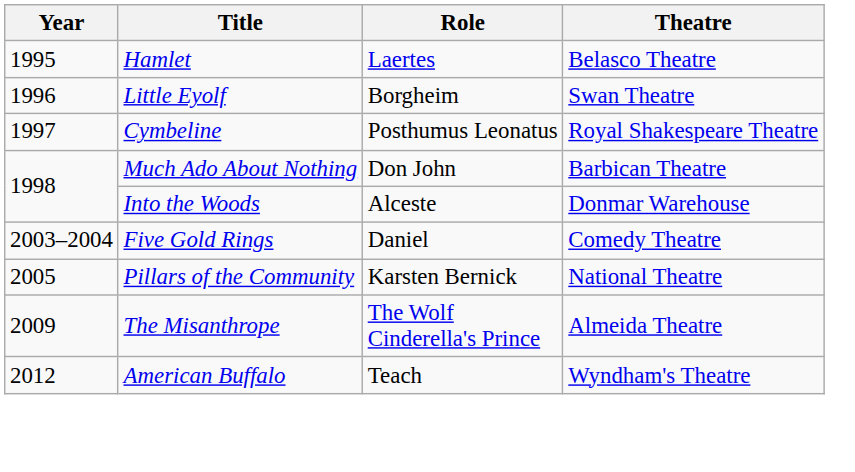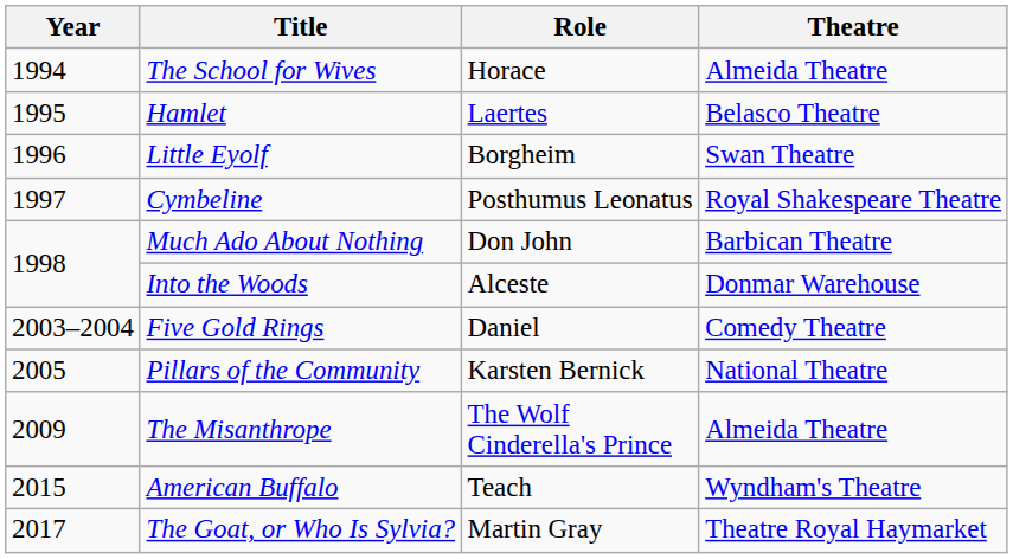 <table class="wikitable sortable">
 <tr>
 <th>Year</th>
 <th>Title</th>
 <th>Role</th>
 <th>Theatre</th>
+</tr>
+<tr>
+<td>1994</td>
+<td data-sort-value="School for Wives, The"><em><a href='#'>The School for Wives</a></em></td>
+<td>Horace</td>
+<td><a href='#'>Almeida Theatre</a></td>
 </tr>
 <tr>
 <td>1995</td>
 <td><em><a href='#'>Hamlet</a></em></td>
 <td><a href='#'>Laertes</a></td>
 <td><a href='#'>Belasco Theatre</a></td>
 </tr>
 <tr>
 <td>1996</td>
 <td><em><a href='#'>Little Eyolf</a></em></td>
 <td>Borgheim</td>
 <td><a href='#'>Swan Theatre</a></td>
 </tr>
 <tr>
 <td>1997</td>
 <td><em><a href='#'>Cymbeline</a></em></td>
 <td>Posthumus Leonatus</td>
 <td><a href='#'>Royal Shakespeare Theatre</a></td>
 </tr>
 <tr>
 <td rowspan=2>1998</td>
 <td><em><a href='#'>Much Ado About Nothing</a></em></td>
 <td>Don John</td>
 <td><a href='#'>Barbican Theatre</a></td>
 </tr>
 <tr>
 <td><em><a href='#'>Into the Woods</a></em></td>
 <td>Alceste</td>
 <td><a href='#'>Donmar Warehouse</a></td>
 </tr>
 <tr>
 <td>2003–2004</td>
 <td><em><a href='#'>Five Gold Rings</a></em></td>
 <td>Daniel</td>
 <td><a href='#'>Comedy Theatre</a></td>
 </tr>
 <tr>
 <td>2005</td>
 <td><em><a href='#'>Pillars of the Community</a></em></td>
 <td>Karsten Bernick</td>
 <td><a href='#'>National Theatre</a></td>
 </tr>
 <tr>
 <td>2009</td>
 <td data-sort-value="Misanthrope, The"><em><a href='#'>The Misanthrope</a></em></td>
 <td><a href='#'>The Wolf</a><br><a href='#'>Cinderella's Prince</a></td>
 <td><a href='#'>Almeida Theatre</a></td>
 </tr>
 <tr>
-<td>2012</td>
+<td>2015</td>
 <td><em><a href='#'>American Buffalo</a></em></td>
 <td>Teach</td>
 <td><a href='#'>Wyndham's Theatre</a></td>
 </tr>
+<tr>
+<td>2017</td>
+<td data-sort-value="Goat, or Who Is Sylvia?, The"><em><a href='#'>The Goat, or Who Is Sylvia?</a></em></td>
+<td>Martin Gray</td>
+<td><a href='#'>Theatre Royal Haymarket</a></td>
+</tr>
 </table>
